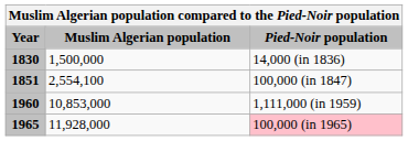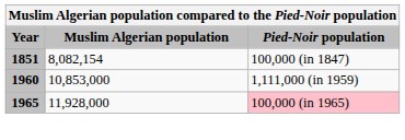 <table class="wikitable" style="margin: 1em auto 1em auto">
 <tr>
 <th colspan="3">Muslim Algerian population compared to the <em>Pied-Noir</em> population</th>
 </tr>
 <tr>
 <th style="background:silver">Year</th>
 <th style="background:silver">Muslim Algerian population</th>
 <th style="background:silver"><em>Pied-Noir</em> population</th>
 </tr>
 <tr>
-<th style="background:silver">1830</th>
-<td>1,500,000</td>
-<td>14,000 (in 1836)</td>
-</tr>
-<tr>
 <th style="background:silver">1851</th>
-<td>2,554,100</td>
+<td>8,082,154</td>
 <td>100,000 (in 1847)</td>
 </tr>
 <tr>
 <th style="background:silver">1960</th>
 <td>10,853,000</td>
 <td>1,111,000 (in 1959)</td>
 </tr>
 <tr>
 <th style="background:silver">1965</th>
 <td>11,928,000</td>
 <td style="background: pink;">100,000 (in 1965)</td>
 </tr>
 </table>
